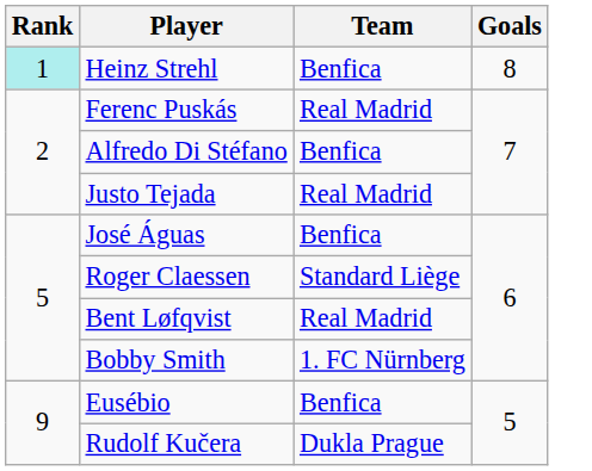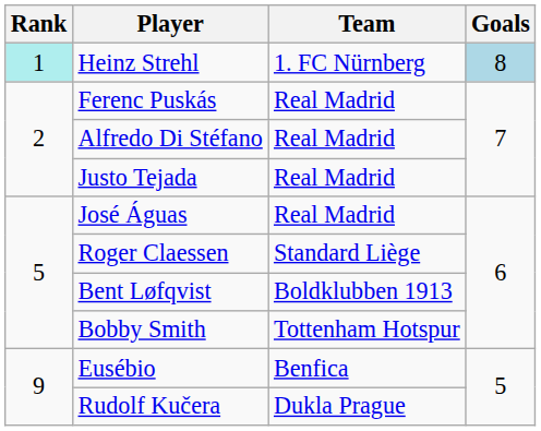 <table class="wikitable" style="text-align:center">
 <tr>
 <th>Rank</th>
 <th>Player</th>
 <th>Team</th>
 <th>Goals</th>
 </tr>
 <tr>
 <td style="background: paleturquoise;">1</td>
 <td align="left"> <a href='#'>Heinz Strehl</a></td>
-<td align="left"> <a href='#'>Benfica</a></td>
-<td>8</td>
+<td align="left"> <a href='#'>1. FC Nürnberg</a></td>
+<td style="background: lightblue;">8</td>
 </tr>
 <tr>
 <td rowspan="3">2</td>
 <td align="left"> <a href='#'>Ferenc Puskás</a></td>
 <td align="left"> <a href='#'>Real Madrid</a></td>
 <td rowspan="3">7</td>
 </tr>
 <tr>
 <td align="left"> <a href='#'>Alfredo Di Stéfano</a></td>
-<td align="left"> <a href='#'>Benfica</a></td>
+<td align="left"> <a href='#'>Real Madrid</a></td>
 </tr>
 <tr>
 <td align="left"> <a href='#'>Justo Tejada</a></td>
 <td align="left"> <a href='#'>Real Madrid</a></td>
 </tr>
 <tr>
 <td rowspan="4">5</td>
 <td align="left"> <a href='#'>José Águas</a></td>
-<td align="left"> <a href='#'>Benfica</a></td>
+<td align="left"> <a href='#'>Real Madrid</a></td>
 <td rowspan="4">6</td>
 </tr>
 <tr>
 <td align="left"> <a href='#'>Roger Claessen</a></td>
 <td align="left"> <a href='#'>Standard Liège</a></td>
 </tr>
 <tr>
 <td align="left"> <a href='#'>Bent Løfqvist</a></td>
-<td align="left"> <a href='#'>Real Madrid</a></td>
+<td align="left"> <a href='#'>Boldklubben 1913</a></td>
 </tr>
 <tr>
 <td align="left"> <a href='#'>Bobby Smith</a></td>
-<td align="left"> <a href='#'>1. FC Nürnberg</a></td>
+<td align="left"> <a href='#'>Tottenham Hotspur</a></td>
 </tr>
 <tr>
 <td rowspan="2">9</td>
 <td align="left"> <a href='#'>Eusébio</a></td>
 <td align="left"> <a href='#'>Benfica</a></td>
 <td rowspan="2">5</td>
 </tr>
 <tr>
 <td align="left"> <a href='#'>Rudolf Kučera</a></td>
 <td align="left"> <a href='#'>Dukla Prague</a></td>
 </tr>
 </table>
